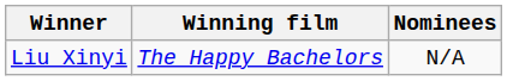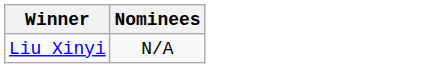 <table class="wikitable">
 <tr>
 <th>Winner</th>
-<th>Winning film</th>
 <th>Nominees</th>
 </tr>
 <tr>
 <td><a href='#'>Liu Xinyi</a></td>
-<td><em><a href='#'>The Happy Bachelors</a></em></td>
 <td align="center" valign="top">N/A</td>
 </tr>
 </table>
